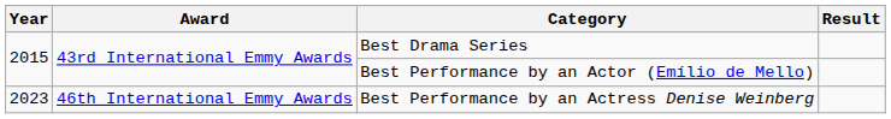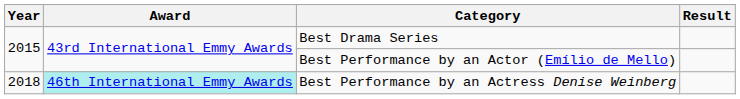 <table class="wikitable">
 <tr>
 <th>Year</th>
 <th>Award</th>
 <th>Category</th>
 <th>Result</th>
 </tr>
 <tr>
 <td rowspan="2">2015</td>
 <td rowspan="2"><a href='#'>43rd International Emmy Awards</a></td>
 <td>Best Drama Series</td>
 <td></td>
 </tr>
 <tr>
 <td>Best Performance by an Actor (<a href='#'>Emílio de Mello</a>)</td>
 <td></td>
 </tr>
 <tr>
-<td>2023</td>
-<td><a href='#'>46th International Emmy Awards</a></td>
+<td>2018</td>
+<td style="background: paleturquoise;"><a href='#'>46th International Emmy Awards</a></td>
 <td>Best Performance by an Actress <em>Denise Weinberg</em></td>
 <td></td>
 </tr>
 </table>
